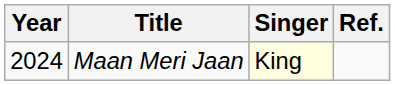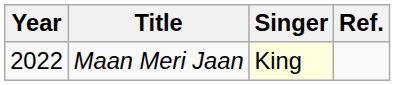 <table class="wikitable sortable">
 <tr>
 <th>Year</th>
 <th>Title</th>
 <th>Singer</th>
 <th class="unsortable">Ref.</th>
 </tr>
 <tr>
-<td>2024</td>
+<td>2022</td>
 <td><em>Maan Meri Jaan</em></td>
 <td style="background: lightyellow;">King</td>
 <td></td>
 </tr>
 </table>
